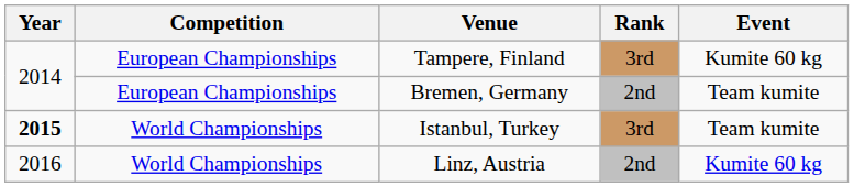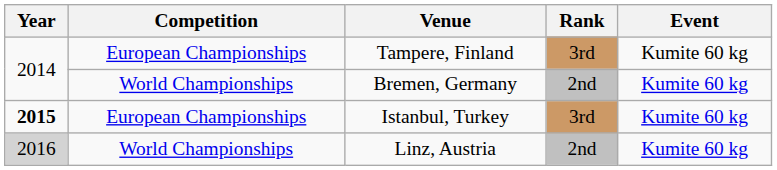 <table class="wikitable sortable" width=45% style="font-size:90%; text-align:center;">
 <tr>
 <th>Year</th>
 <th>Competition</th>
 <th>Venue</th>
 <th>Rank</th>
 <th>Event</th>
 </tr>
 <tr>
 <td rowspan=2>2014</td>
 <td><a href='#'>European Championships</a></td>
 <td>Tampere, Finland</td>
 <td bgcolor="cc9966">3rd</td>
 <td>Kumite 60 kg</td>
 </tr>
 <tr>
-<td><a href='#'>European Championships</a></td>
+<td><a href='#'>World Championships</a></td>
 <td>Bremen, Germany</td>
 <td bgcolor="silver">2nd</td>
-<td>Team kumite</td>
+<td><a href='#'>Kumite 60 kg</a></td>
 </tr>
 <tr>
 <td><strong>2015</strong></td>
-<td><a href='#'>World Championships</a></td>
+<td><a href='#'>European Championships</a></td>
 <td>Istanbul, Turkey</td>
 <td bgcolor="cc9966">3rd</td>
-<td>Team kumite</td>
+<td><a href='#'>Kumite 60 kg</a></td>
 </tr>
 <tr>
-<td>2016</td>
+<td style="background: lightgrey;">2016</td>
 <td><a href='#'>World Championships</a></td>
 <td>Linz, Austria</td>
 <td bgcolor="silver">2nd</td>
 <td><a href='#'>Kumite 60 kg</a></td>
 </tr>
 </table>
